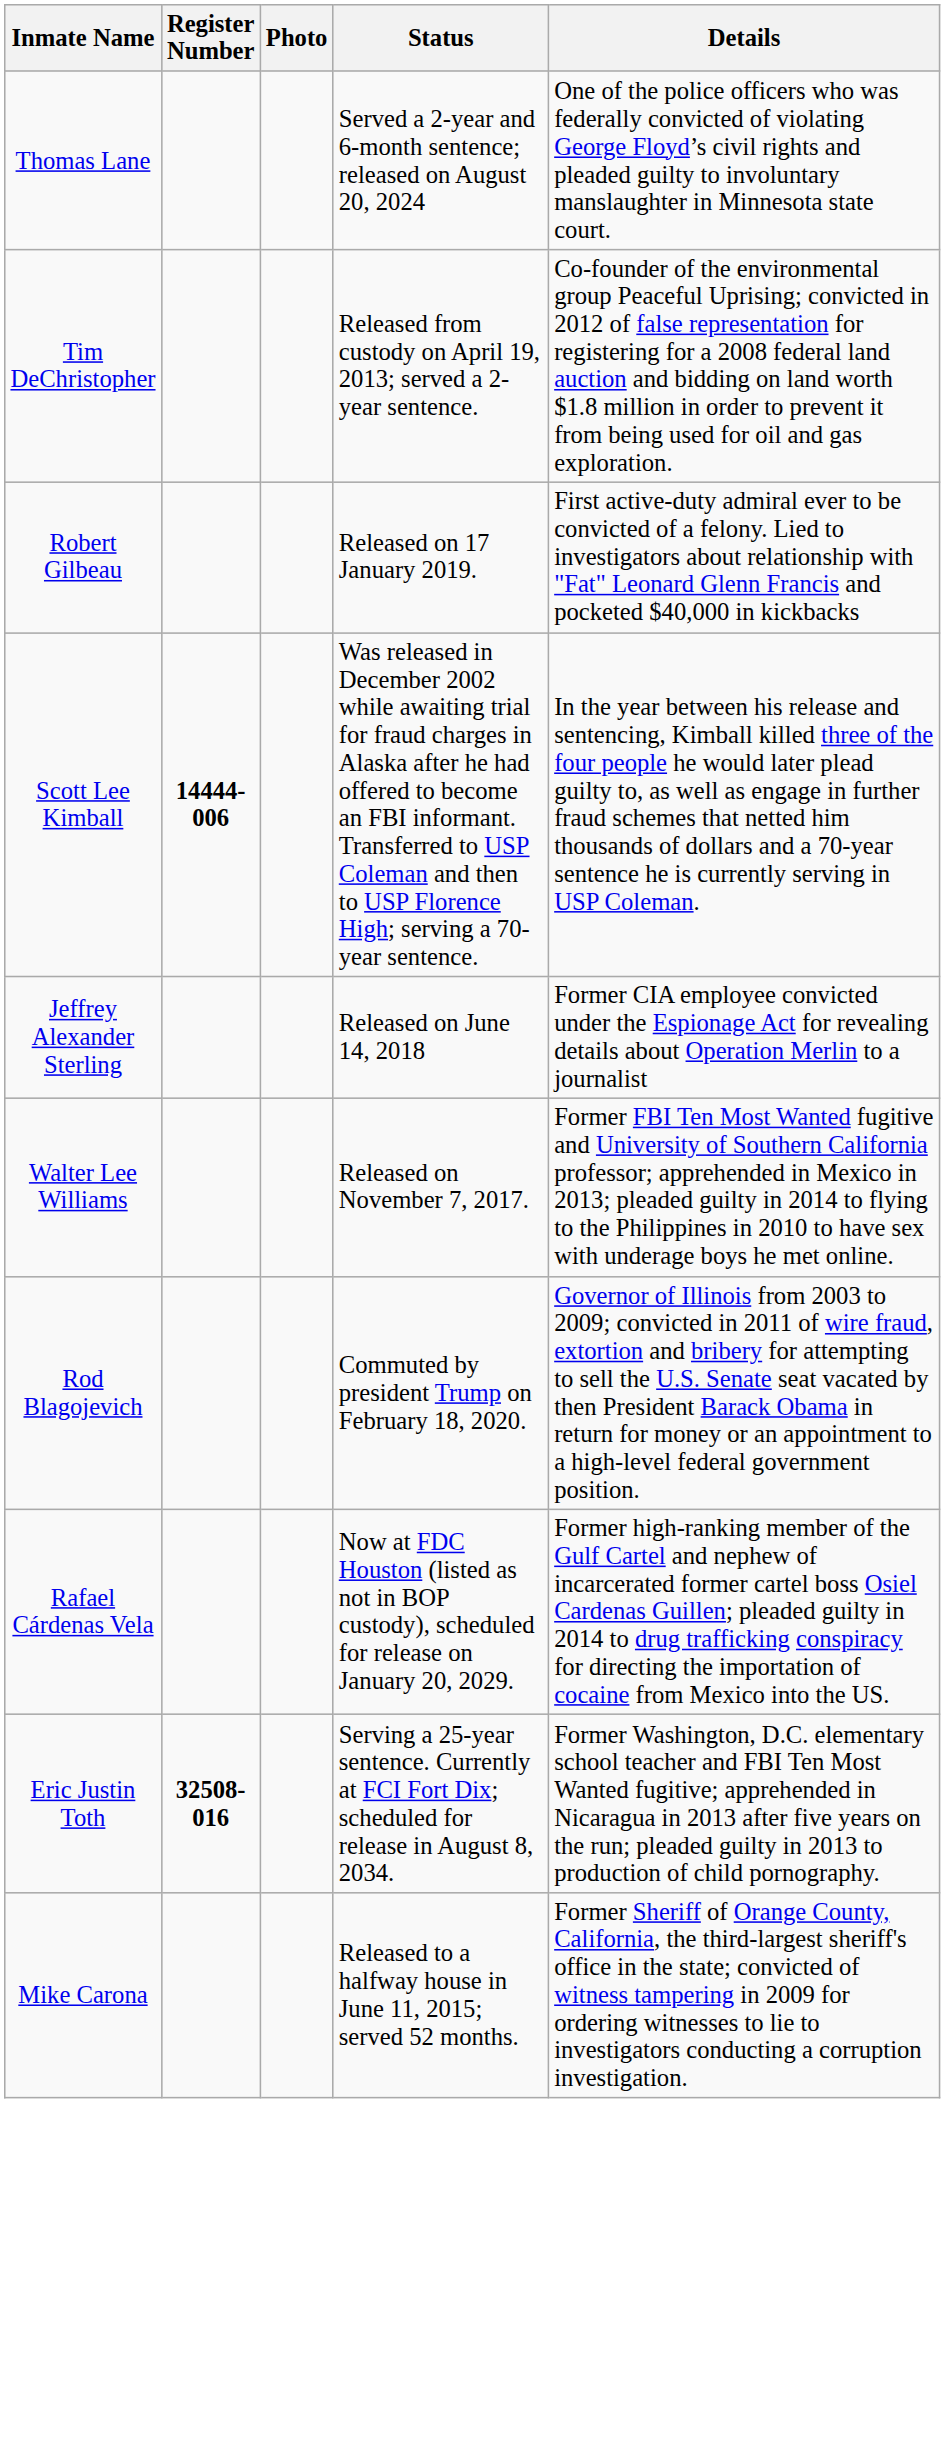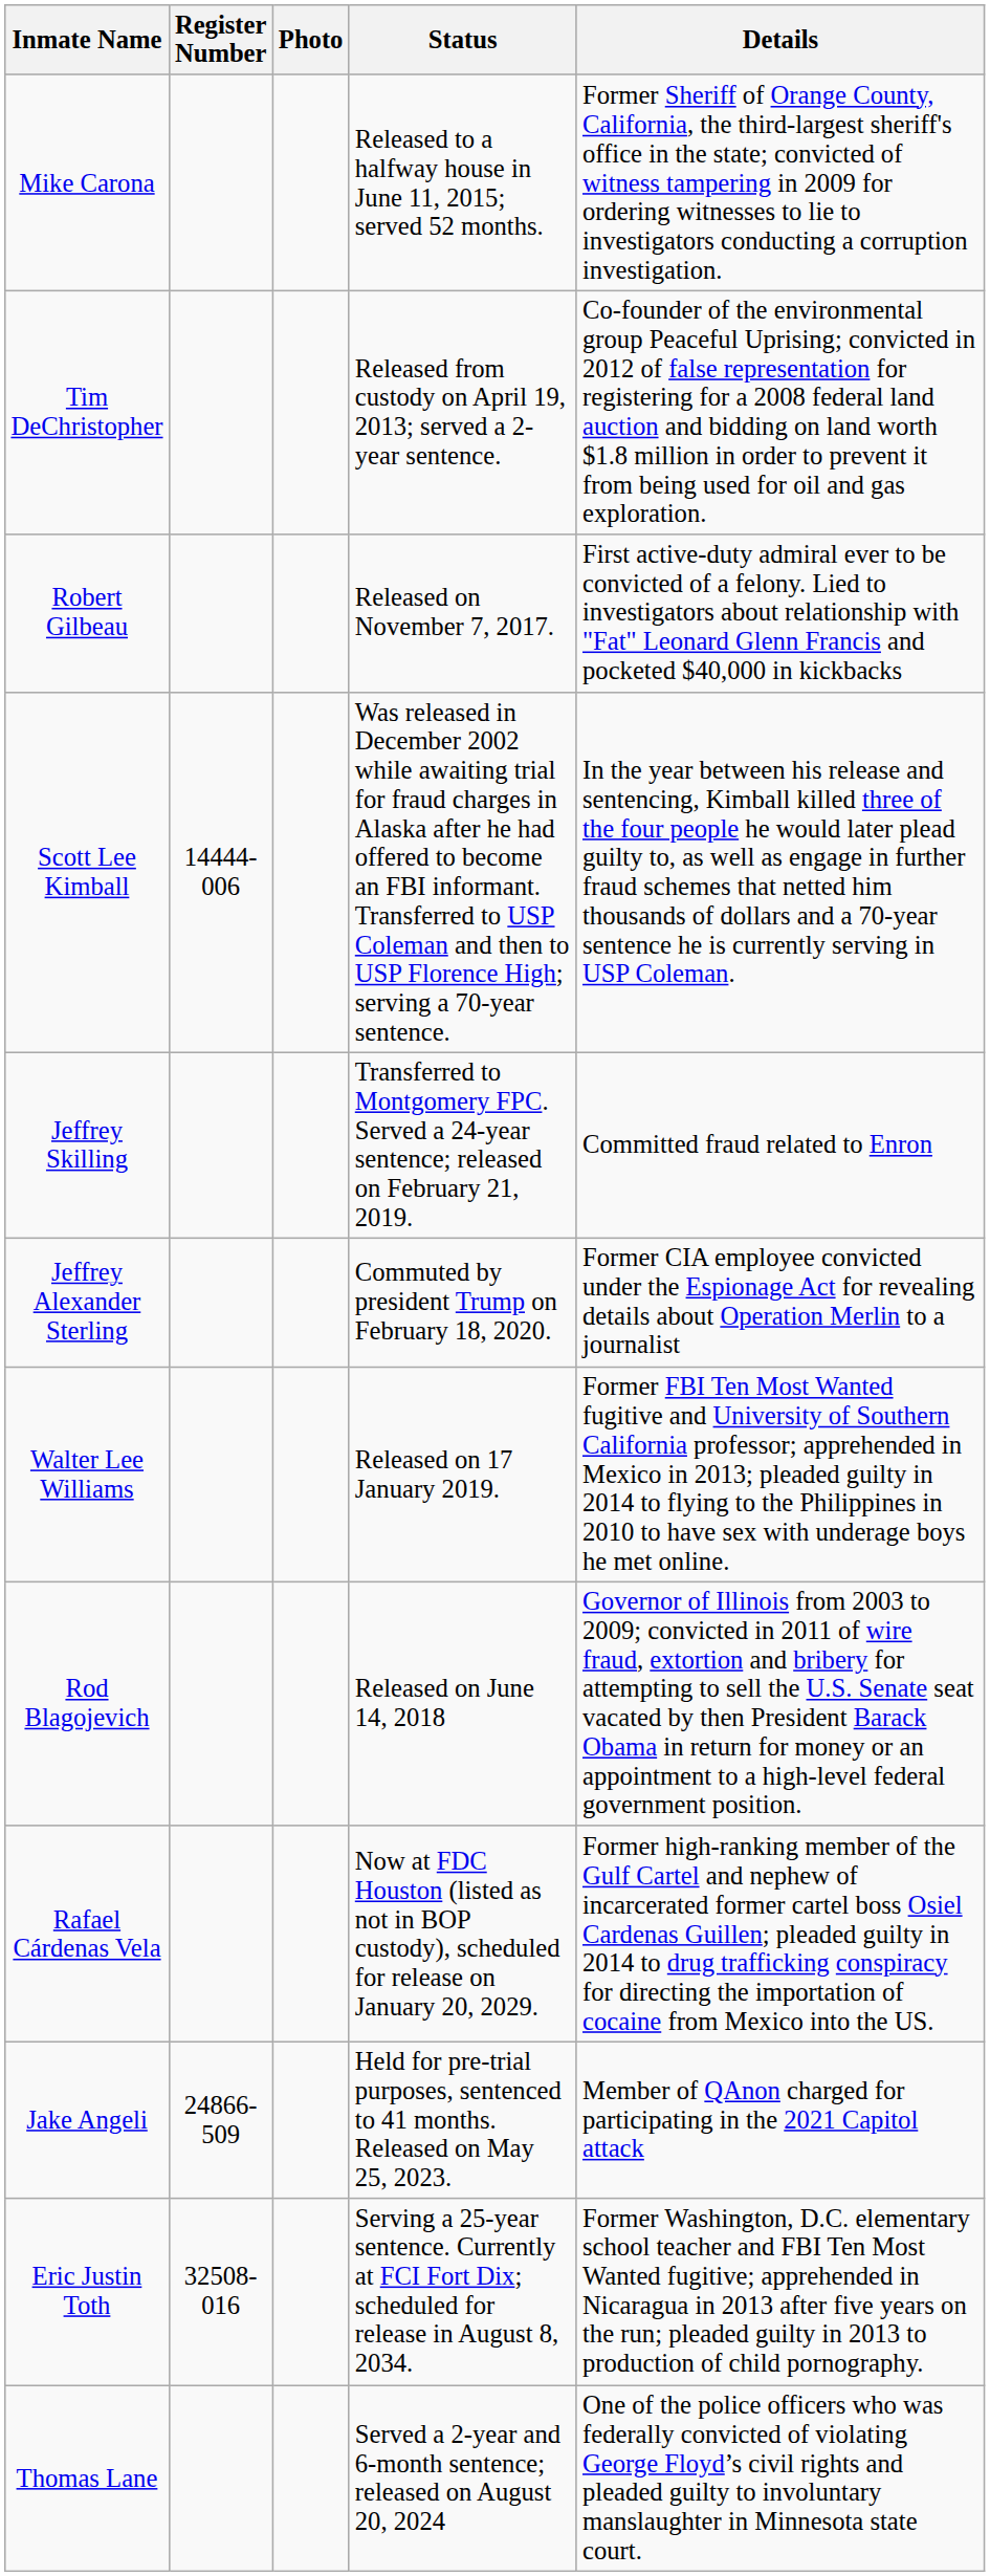 <table class="wikitable sortable">
 <tr>
 <th width=13%>Inmate Name</th>
 <th width=10%>Register Number</th>
 <th width=5%>Photo</th>
 <th width=25%>Status</th>
 <th width=52%>Details</th>
 </tr>
 <tr>
-<td align="center"><a href='#'>Thomas Lane</a></td>
+<td align="center"><a href='#'>Mike Carona</a></td>
 <td align="center"></td>
-<td></td>
-<td>Served a 2-year and 6-month sentence; released on August 20, 2024</td>
-<td>One of the police officers who was federally convicted of violating <a href='#'>George Floyd</a>’s civil rights and pleaded guilty to involuntary manslaughter in Minnesota state court.</td>
+<td style="text-align:center;"></td>
+<td>Released to a halfway house in June 11, 2015; served 52 months.</td>
+<td>Former <a href='#'>Sheriff</a> of <a href='#'>Orange County, California</a>, the third-largest sheriff's office in the state; convicted of <a href='#'>witness tampering</a> in 2009 for ordering witnesses to lie to investigators conducting a corruption investigation.</td>
 </tr>
 <tr>
 <td align="center"><a href='#'>Tim DeChristopher</a></td>
 <td align="center"></td>
 <td style="text-align:center;"></td>
 <td>Released from custody on April 19, 2013; served a 2-year sentence.</td>
 <td>Co-founder of the environmental group Peaceful Uprising; convicted in 2012 of <a href='#'>false representation</a> for registering for a 2008 federal land <a href='#'>auction</a> and bidding on land worth $1.8 million in order to prevent it from being used for oil and gas exploration.</td>
 </tr>
 <tr>
 <td align="center"><a href='#'>Robert Gilbeau</a></td>
 <td align="center"></td>
 <td></td>
-<td>Released on 17 January 2019.</td>
+<td>Released on November 7, 2017.</td>
 <td>First active-duty admiral ever to be convicted of a felony. Lied to investigators about relationship with <a href='#'>"Fat" Leonard Glenn Francis</a> and pocketed $40,000 in kickbacks</td>
 </tr>
 <tr>
 <td align="center"><a href='#'>Scott Lee Kimball</a></td>
-<td align="center"><strong>14444-006</strong></td>
+<td align="center">14444-006</td>
 <td></td>
 <td>Was released in December 2002 while awaiting trial for fraud charges in Alaska after he had offered to become an FBI informant.<br>Transferred to <a href='#'>USP Coleman</a> and then to <a href='#'>USP Florence High</a>; serving a 70-year sentence.</td>
 <td>In the year between his release and sentencing, Kimball killed <a href='#'>three of the four people</a> he would later plead guilty to, as well as engage in further fraud schemes that netted him thousands of dollars and a 70-year sentence he is currently serving in <a href='#'>USP Coleman</a>.</td>
 </tr>
 <tr>
+<td align="center"><a href='#'>Jeffrey Skilling</a></td>
+<td align="center"></td>
+<td style="text-align:center;"></td>
+<td>Transferred to <a href='#'>Montgomery FPC</a>. Served a 24-year sentence; released on February 21, 2019. </td>
+<td>Committed fraud related to <a href='#'>Enron</a></td>
+</tr>
+<tr>
 <td align="center"><a href='#'>Jeffrey Alexander Sterling</a></td>
 <td align="center"></td>
 <td></td>
-<td>Released on June 14, 2018</td>
+<td>Commuted by president <a href='#'>Trump</a> on February 18, 2020.</td>
 <td>Former CIA employee convicted under the <a href='#'>Espionage Act</a> for revealing details about <a href='#'>Operation Merlin</a> to a journalist</td>
 </tr>
 <tr>
 <td align="center"><a href='#'>Walter Lee Williams</a></td>
 <td align="center"></td>
 <td></td>
-<td>Released on November 7, 2017.</td>
+<td>Released on 17 January 2019.</td>
 <td>Former <a href='#'>FBI Ten Most Wanted</a> fugitive and <a href='#'>University of Southern California</a> professor; apprehended in Mexico in 2013; pleaded guilty in 2014 to flying to the Philippines in 2010 to have sex with underage boys he met online.</td>
 </tr>
 <tr>
 <td align="center"><a href='#'>Rod Blagojevich</a></td>
 <td align="center"></td>
 <td style="text-align:center;"></td>
-<td>Commuted by president <a href='#'>Trump</a> on February 18, 2020.</td>
+<td>Released on June 14, 2018</td>
 <td><a href='#'>Governor of Illinois</a> from 2003 to 2009; convicted in 2011 of <a href='#'>wire fraud</a>, <a href='#'>extortion</a> and <a href='#'>bribery</a> for attempting to sell the <a href='#'>U.S. Senate</a> seat vacated by then President <a href='#'>Barack Obama</a> in return for money or an appointment to a high-level federal government position.</td>
 </tr>
 <tr>
 <td style="text-align:center;"><a href='#'>Rafael Cárdenas Vela</a></td>
 <td align="center"></td>
 <td></td>
 <td>Now at <a href='#'>FDC Houston</a> (listed as not in BOP custody), scheduled for release on January 20, 2029.</td>
 <td>Former high-ranking member of the <a href='#'>Gulf Cartel</a> and nephew of incarcerated former cartel boss <a href='#'>Osiel Cardenas Guillen</a>; pleaded guilty in 2014 to <a href='#'>drug trafficking</a> <a href='#'>conspiracy</a> for directing the importation of <a href='#'>cocaine</a> from Mexico into the US.</td>
 </tr>
 <tr>
+<td align="center"><a href='#'>Jake Angeli</a></td>
+<td align="center">24866-509</td>
+<td></td>
+<td>Held for pre-trial purposes, sentenced to 41 months. Released on May 25, 2023.</td>
+<td>Member of <a href='#'>QAnon</a> charged for participating in the <a href='#'>2021 Capitol attack</a></td>
+</tr>
+<tr>
 <td align="center"><a href='#'>Eric Justin Toth</a></td>
-<td align="center"><strong>32508-016</strong></td>
+<td align="center">32508-016</td>
 <td></td>
 <td>Serving a 25-year sentence. Currently at <a href='#'>FCI Fort Dix</a>; scheduled for release in August 8, 2034.</td>
 <td>Former Washington, D.C. elementary school teacher and FBI Ten Most Wanted fugitive; apprehended in Nicaragua in 2013 after five years on the run; pleaded guilty in 2013 to production of child pornography.</td>
 </tr>
 <tr>
-<td align="center"><a href='#'>Mike Carona</a></td>
+<td align="center"><a href='#'>Thomas Lane</a></td>
 <td align="center"></td>
-<td style="text-align:center;"></td>
-<td>Released to a halfway house in June 11, 2015; served 52 months.</td>
-<td>Former <a href='#'>Sheriff</a> of <a href='#'>Orange County, California</a>, the third-largest sheriff's office in the state; convicted of <a href='#'>witness tampering</a> in 2009 for ordering witnesses to lie to investigators conducting a corruption investigation.</td>
+<td></td>
+<td>Served a 2-year and 6-month sentence; released on August 20, 2024</td>
+<td>One of the police officers who was federally convicted of violating <a href='#'>George Floyd</a>’s civil rights and pleaded guilty to involuntary manslaughter in Minnesota state court.</td>
 </tr>
 </table>
